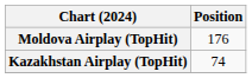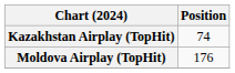 <table class="wikitable sortable plainrowheaders" style="text-align:center">
 <tr>
 <th scope="col">Chart (2024)</th>
 <th scope="col">Position</th>
 </tr>
 <tr>
+<th scope="row">Kazakhstan Airplay (TopHit)</th>
+<td>74</td>
+</tr>
+<tr>
 <th scope="row">Moldova Airplay (TopHit)</th>
 <td>176</td>
 </tr>
 <tr>
-<th scope="row">Kazakhstan Airplay (TopHit)</th>
-<td>74</td>
-</tr>
-<tr>
 </tr>
 </table>
